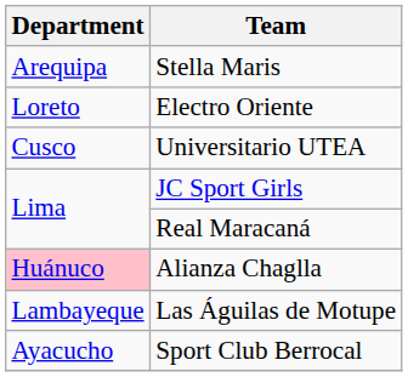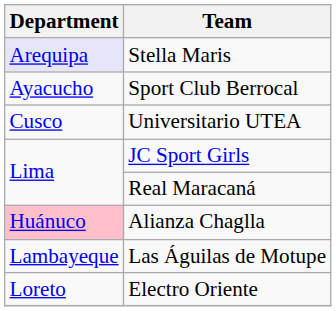 <table class="wikitable">
 <tr>
 <th>Department</th>
 <th>Team</th>
 </tr>
 <tr>
-<td><a href='#'>Arequipa</a></td>
+<td style="background: lavender;"><a href='#'>Arequipa</a></td>
 <td>Stella Maris</td>
 </tr>
 <tr>
-<td><a href='#'>Loreto</a></td>
-<td>Electro Oriente</td>
+<td><a href='#'>Ayacucho</a></td>
+<td>Sport Club Berrocal</td>
 </tr>
 <tr>
 <td><a href='#'>Cusco</a></td>
 <td>Universitario UTEA</td>
 </tr>
 <tr>
 <td rowspan="2"><a href='#'>Lima</a></td>
 <td><a href='#'>JC Sport Girls</a></td>
 </tr>
 <tr>
 <td>Real Maracaná</td>
 </tr>
 <tr>
 <td style="background: pink;"><a href='#'>Huánuco</a></td>
 <td>Alianza Chaglla</td>
 </tr>
 <tr>
 <td><a href='#'>Lambayeque</a></td>
 <td>Las Águilas de Motupe</td>
 </tr>
 <tr>
-<td><a href='#'>Ayacucho</a></td>
-<td>Sport Club Berrocal</td>
+<td><a href='#'>Loreto</a></td>
+<td>Electro Oriente</td>
 </tr>
 <tr>
 </tr>
 </table>
